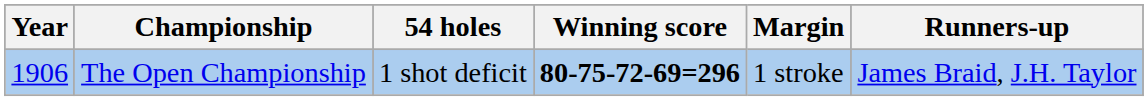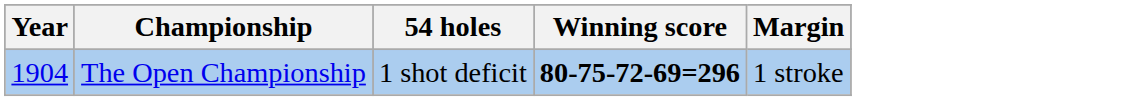 <table class="wikitable">
 <tr>
 <th>Year</th>
 <th>Championship</th>
 <th>54 holes</th>
 <th>Winning score</th>
 <th>Margin</th>
-<th>Runners-up</th>
 </tr>
 <tr style="background:#ABCDEF;">
-<td><a href='#'>1906</a></td>
+<td><a href='#'>1904</a></td>
 <td><a href='#'>The Open Championship</a></td>
 <td>1 shot deficit</td>
 <td><strong>80-75-72-69=296</strong></td>
 <td>1 stroke</td>
-<td> <a href='#'>James Braid</a>,   <a href='#'>J.H. Taylor</a></td>
 </tr>
 </table>
